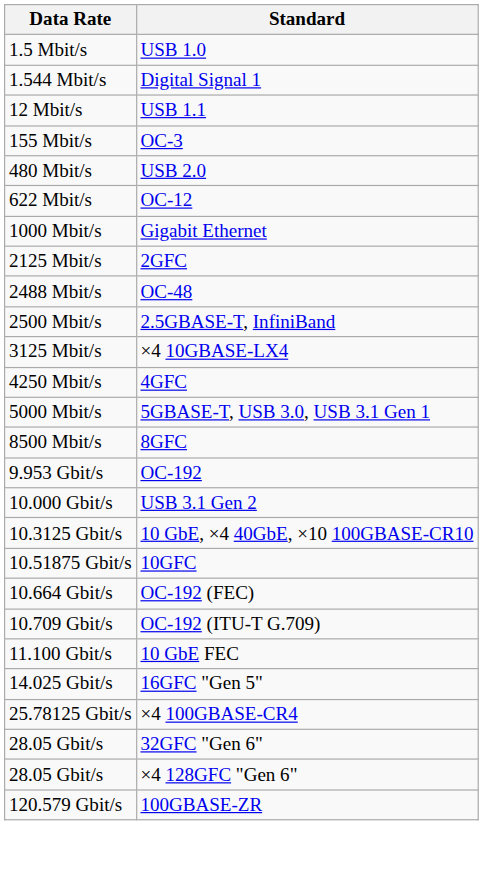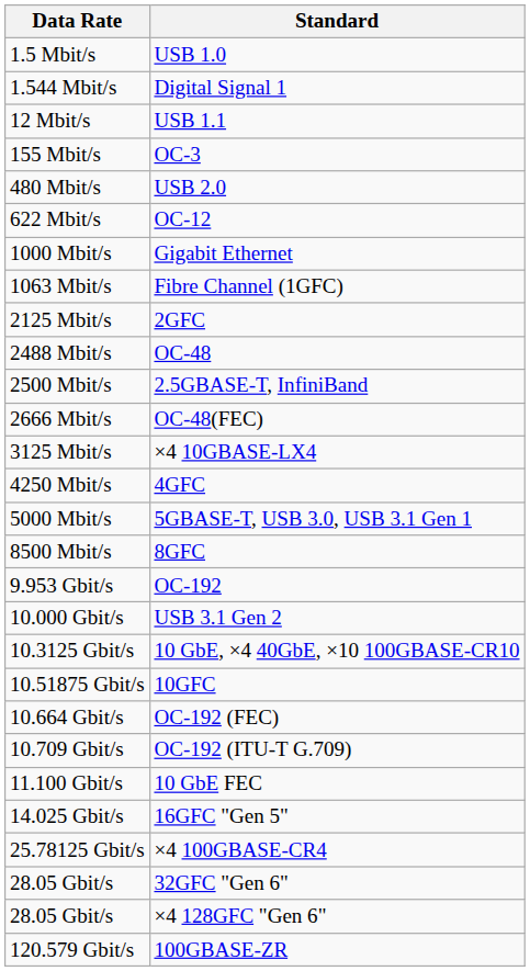 <table class="wikitable sortable">
 <tr>
 <th>Data Rate</th>
 <th>Standard</th>
 </tr>
 <tr>
 <td>1.5 Mbit/s</td>
 <td><a href='#'>USB 1.0</a></td>
 </tr>
 <tr>
 <td>1.544 Mbit/s</td>
 <td><a href='#'>Digital Signal 1</a></td>
 </tr>
 <tr>
 <td>12 Mbit/s</td>
 <td><a href='#'>USB 1.1</a></td>
 </tr>
 <tr>
 <td>155 Mbit/s</td>
 <td><a href='#'>OC-3</a></td>
 </tr>
 <tr>
 <td>480 Mbit/s</td>
 <td><a href='#'>USB 2.0</a></td>
 </tr>
 <tr>
 <td>622 Mbit/s</td>
 <td><a href='#'>OC-12</a></td>
 </tr>
 <tr>
 <td>1000 Mbit/s</td>
 <td><a href='#'>Gigabit Ethernet</a></td>
 </tr>
 <tr>
+<td>1063 Mbit/s</td>
+<td><a href='#'>Fibre Channel</a> (1GFC)</td>
+</tr>
+<tr>
 <td>2125 Mbit/s</td>
 <td><a href='#'>2GFC</a></td>
 </tr>
 <tr>
 <td>2488 Mbit/s</td>
 <td><a href='#'>OC-48</a></td>
 </tr>
 <tr>
 <td>2500 Mbit/s</td>
 <td><a href='#'>2.5GBASE-T</a>, <a href='#'>InfiniBand</a></td>
+</tr>
+<tr>
+<td>2666 Mbit/s</td>
+<td><a href='#'>OC-48</a>(FEC)</td>
 </tr>
 <tr>
 <td>3125 Mbit/s</td>
 <td>×4 <a href='#'>10GBASE-LX4</a></td>
 </tr>
 <tr>
 <td>4250 Mbit/s</td>
 <td><a href='#'>4GFC</a></td>
 </tr>
 <tr>
 <td>5000 Mbit/s</td>
 <td><a href='#'>5GBASE-T</a>, <a href='#'>USB 3.0</a>, <a href='#'>USB 3.1 Gen 1</a></td>
 </tr>
 <tr>
 <td>8500 Mbit/s</td>
 <td><a href='#'>8GFC</a></td>
 </tr>
 <tr>
 <td>9.953 Gbit/s</td>
 <td><a href='#'>OC-192</a></td>
 </tr>
 <tr>
 <td>10.000 Gbit/s</td>
 <td><a href='#'>USB 3.1 Gen 2</a></td>
 </tr>
 <tr>
 <td>10.3125 Gbit/s</td>
 <td><a href='#'>10 GbE</a>, ×4 <a href='#'>40GbE</a>, ×10 <a href='#'>100GBASE-CR10</a></td>
 </tr>
 <tr>
 <td>10.51875 Gbit/s</td>
 <td><a href='#'>10GFC</a></td>
 </tr>
 <tr>
 <td>10.664 Gbit/s</td>
 <td><a href='#'>OC-192</a> (FEC)</td>
 </tr>
 <tr>
 <td>10.709 Gbit/s</td>
 <td><a href='#'>OC-192</a> (ITU-T G.709)</td>
 </tr>
 <tr>
 <td>11.100 Gbit/s</td>
 <td><a href='#'>10 GbE</a> FEC</td>
 </tr>
 <tr>
 <td>14.025 Gbit/s</td>
 <td><a href='#'>16GFC</a> "Gen 5"</td>
 </tr>
 <tr>
 <td>25.78125 Gbit/s</td>
 <td>×4 <a href='#'>100GBASE-CR4</a></td>
 </tr>
 <tr>
 <td>28.05 Gbit/s</td>
 <td><a href='#'>32GFC</a> "Gen 6"</td>
 </tr>
 <tr>
 <td>28.05 Gbit/s</td>
 <td>×4 <a href='#'>128GFC</a> "Gen 6"</td>
 </tr>
 <tr>
 <td>120.579 Gbit/s</td>
 <td><a href='#'>100GBASE-ZR</a></td>
 </tr>
 </table>
